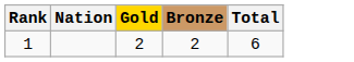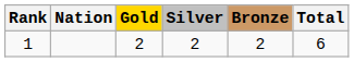 <table class="wikitable sortable" style="text-align:center">
 <tr>
 <th>Rank</th>
 <th>Nation</th>
 <th style="background-color:gold">Gold</th>
+<th style="background-color:silver">Silver</th>
 <th style="background-color:#cc9966">Bronze</th>
 <th>Total</th>
 </tr>
 <tr>
 <td>1</td>
 <td align=left></td>
 <td>2</td>
 <td>2</td>
+<td>2</td>
 <td>6</td>
 </tr>
 </table>
